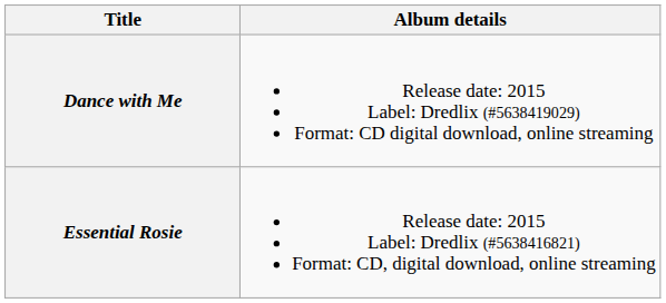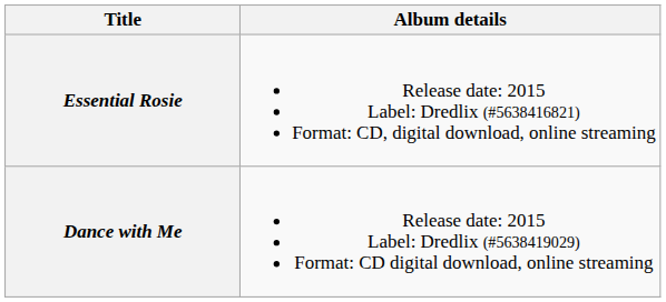 <table class="wikitable plainrowheaders" style="text-align:center">
 <tr>
 <th scope="col" style="width:12em;">Title</th>
 <th scope="col">Album details</th>
 </tr>
 <tr>
+<th scope="row"><em>Essential Rosie</em></th>
+<td><br><ul><li>Release date: 2015</li><li>Label: Dredlix <small>(#5638416821)</small></li><li>Format: CD, digital download, online streaming</li></ul></td>
+</tr>
+<tr>
 <th scope="row"><em>Dance with Me</em></th>
 <td><br><ul><li>Release date: 2015</li><li>Label: Dredlix <small>(#5638419029)</small></li><li>Format: CD digital download, online streaming</li></ul></td>
 </tr>
-<tr>
-<th scope="row"><em>Essential Rosie</em></th>
-<td><br><ul><li>Release date: 2015</li><li>Label: Dredlix <small>(#5638416821)</small></li><li>Format: CD, digital download, online streaming</li></ul></td>
-</tr>
 </table>
